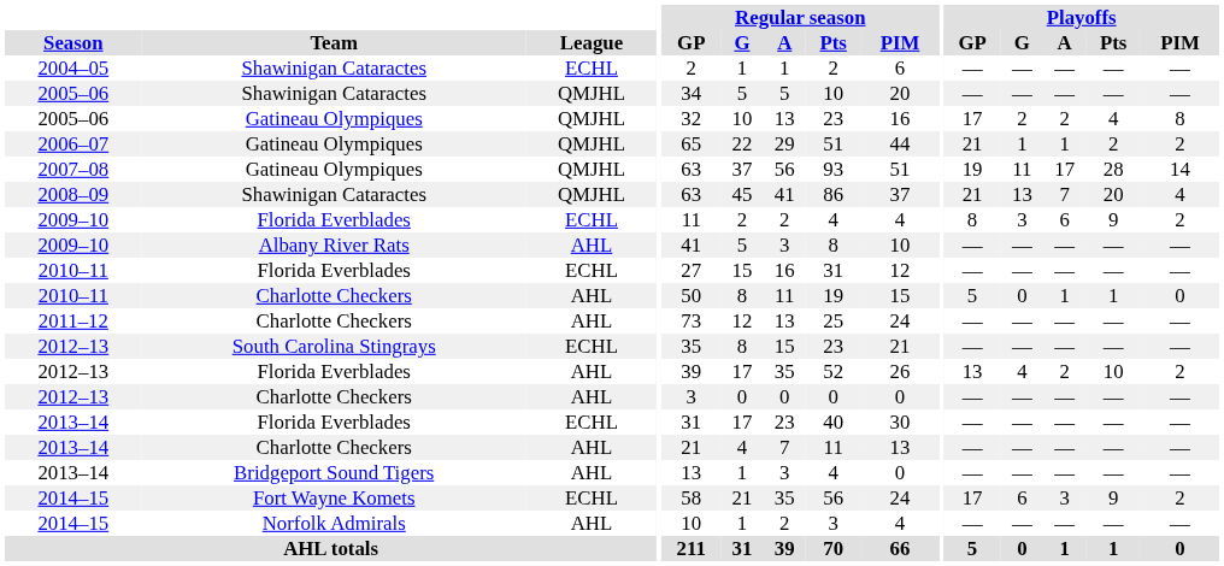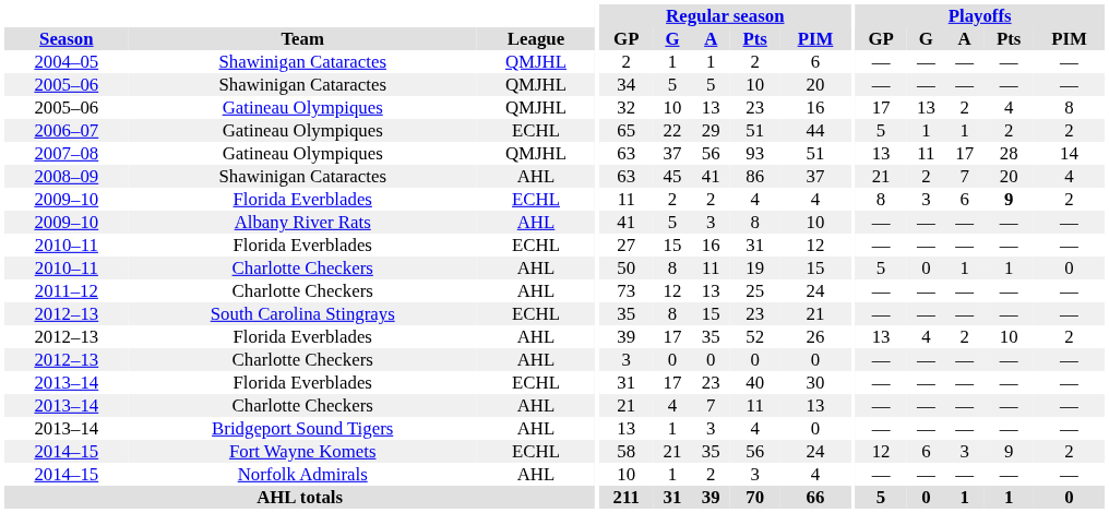 <table border="0" cellpadding="1" cellspacing="0" style="text-align:center; width:60em">
 <tr bgcolor="#e0e0e0">
 <th colspan="3" bgcolor="#ffffff"></th>
 <th rowspan="99" bgcolor="#ffffff"></th>
 <th colspan="5"><a href='#'>Regular season</a></th>
 <th rowspan="99" bgcolor="#ffffff"></th>
 <th colspan="5"><a href='#'>Playoffs</a></th>
 </tr>
 <tr bgcolor="#e0e0e0">
 <th><a href='#'>Season</a></th>
 <th>Team</th>
 <th>League</th>
 <th>GP</th>
 <th><a href='#'>G</a></th>
 <th><a href='#'>A</a></th>
 <th><a href='#'>Pts</a></th>
 <th><a href='#'>PIM</a></th>
 <th>GP</th>
 <th>G</th>
 <th>A</th>
 <th>Pts</th>
 <th>PIM</th>
 </tr>
 <tr ALIGN="center">
 <td><a href='#'>2004–05</a></td>
 <td><a href='#'>Shawinigan Cataractes</a></td>
-<td><a href='#'>ECHL</a></td>
+<td><a href='#'>QMJHL</a></td>
 <td>2</td>
 <td>1</td>
 <td>1</td>
 <td>2</td>
 <td>6</td>
 <td>—</td>
 <td>—</td>
 <td>—</td>
 <td>—</td>
 <td>—</td>
 </tr>
 <tr ALIGN="center" bgcolor="#f0f0f0">
 <td><a href='#'>2005–06</a></td>
 <td>Shawinigan Cataractes</td>
 <td>QMJHL</td>
 <td>34</td>
 <td>5</td>
 <td>5</td>
 <td>10</td>
 <td>20</td>
 <td>—</td>
 <td>—</td>
 <td>—</td>
 <td>—</td>
 <td>—</td>
 </tr>
 <tr ALIGN="center">
 <td>2005–06</td>
 <td><a href='#'>Gatineau Olympiques</a></td>
 <td>QMJHL</td>
 <td>32</td>
 <td>10</td>
 <td>13</td>
 <td>23</td>
 <td>16</td>
 <td>17</td>
-<td>2</td>
+<td>13</td>
 <td>2</td>
 <td>4</td>
 <td>8</td>
 </tr>
 <tr ALIGN="center" bgcolor="#f0f0f0">
 <td><a href='#'>2006–07</a></td>
 <td>Gatineau Olympiques</td>
-<td>QMJHL</td>
+<td>ECHL</td>
 <td>65</td>
 <td>22</td>
 <td>29</td>
 <td>51</td>
 <td>44</td>
-<td>21</td>
+<td>5</td>
 <td>1</td>
 <td>1</td>
 <td>2</td>
 <td>2</td>
 </tr>
 <tr ALIGN="center">
 <td><a href='#'>2007–08</a></td>
 <td>Gatineau Olympiques</td>
 <td>QMJHL</td>
 <td>63</td>
 <td>37</td>
 <td>56</td>
 <td>93</td>
 <td>51</td>
-<td>19</td>
+<td>13</td>
 <td>11</td>
 <td>17</td>
 <td>28</td>
 <td>14</td>
 </tr>
 <tr ALIGN="center" bgcolor="#f0f0f0">
 <td><a href='#'>2008–09</a></td>
 <td>Shawinigan Cataractes</td>
-<td>QMJHL</td>
+<td>AHL</td>
 <td>63</td>
 <td>45</td>
 <td>41</td>
 <td>86</td>
 <td>37</td>
 <td>21</td>
-<td>13</td>
+<td>2</td>
 <td>7</td>
 <td>20</td>
 <td>4</td>
 </tr>
 <tr ALIGN="center">
 <td><a href='#'>2009–10</a></td>
 <td><a href='#'>Florida Everblades</a></td>
 <td><a href='#'>ECHL</a></td>
 <td>11</td>
 <td>2</td>
 <td>2</td>
 <td>4</td>
 <td>4</td>
 <td>8</td>
 <td>3</td>
 <td>6</td>
-<td>9</td>
+<td><strong>9</strong></td>
 <td>2</td>
 </tr>
 <tr ALIGN="center" bgcolor="#f0f0f0">
 <td><a href='#'>2009–10</a></td>
 <td><a href='#'>Albany River Rats</a></td>
 <td><a href='#'>AHL</a></td>
 <td>41</td>
 <td>5</td>
 <td>3</td>
 <td>8</td>
 <td>10</td>
 <td>—</td>
 <td>—</td>
 <td>—</td>
 <td>—</td>
 <td>—</td>
 </tr>
 <tr ALIGN="center">
 <td><a href='#'>2010–11</a></td>
 <td>Florida Everblades</td>
 <td>ECHL</td>
 <td>27</td>
 <td>15</td>
 <td>16</td>
 <td>31</td>
 <td>12</td>
 <td>—</td>
 <td>—</td>
 <td>—</td>
 <td>—</td>
 <td>—</td>
 </tr>
 <tr ALIGN="center" bgcolor="#f0f0f0">
 <td><a href='#'>2010–11</a></td>
 <td><a href='#'>Charlotte Checkers</a></td>
 <td>AHL</td>
 <td>50</td>
 <td>8</td>
 <td>11</td>
 <td>19</td>
 <td>15</td>
 <td>5</td>
 <td>0</td>
 <td>1</td>
 <td>1</td>
 <td>0</td>
 </tr>
 <tr ALIGN="center">
 <td><a href='#'>2011–12</a></td>
 <td>Charlotte Checkers</td>
 <td>AHL</td>
 <td>73</td>
 <td>12</td>
 <td>13</td>
 <td>25</td>
 <td>24</td>
 <td>—</td>
 <td>—</td>
 <td>—</td>
 <td>—</td>
 <td>—</td>
 </tr>
 <tr ALIGN="center" bgcolor="#f0f0f0">
 <td><a href='#'>2012–13</a></td>
 <td><a href='#'>South Carolina Stingrays</a></td>
 <td>ECHL</td>
 <td>35</td>
 <td>8</td>
 <td>15</td>
 <td>23</td>
 <td>21</td>
 <td>—</td>
 <td>—</td>
 <td>—</td>
 <td>—</td>
 <td>—</td>
 </tr>
 <tr ALIGN="center">
 <td>2012–13</td>
 <td>Florida Everblades</td>
 <td>AHL</td>
 <td>39</td>
 <td>17</td>
 <td>35</td>
 <td>52</td>
 <td>26</td>
 <td>13</td>
 <td>4</td>
 <td>2</td>
 <td>10</td>
 <td>2</td>
 </tr>
 <tr ALIGN="center" bgcolor="#f0f0f0">
 <td><a href='#'>2012–13</a></td>
 <td>Charlotte Checkers</td>
 <td>AHL</td>
 <td>3</td>
 <td>0</td>
 <td>0</td>
 <td>0</td>
 <td>0</td>
 <td>—</td>
 <td>—</td>
 <td>—</td>
 <td>—</td>
 <td>—</td>
 </tr>
 <tr ALIGN="center">
 <td><a href='#'>2013–14</a></td>
 <td>Florida Everblades</td>
 <td>ECHL</td>
 <td>31</td>
 <td>17</td>
 <td>23</td>
 <td>40</td>
 <td>30</td>
 <td>—</td>
 <td>—</td>
 <td>—</td>
 <td>—</td>
 <td>—</td>
 </tr>
 <tr ALIGN="center" bgcolor="#f0f0f0">
 <td><a href='#'>2013–14</a></td>
 <td>Charlotte Checkers</td>
 <td>AHL</td>
 <td>21</td>
 <td>4</td>
 <td>7</td>
 <td>11</td>
 <td>13</td>
 <td>—</td>
 <td>—</td>
 <td>—</td>
 <td>—</td>
 <td>—</td>
 </tr>
 <tr ALIGN="center">
 <td>2013–14</td>
 <td><a href='#'>Bridgeport Sound Tigers</a></td>
 <td>AHL</td>
 <td>13</td>
 <td>1</td>
 <td>3</td>
 <td>4</td>
 <td>0</td>
 <td>—</td>
 <td>—</td>
 <td>—</td>
 <td>—</td>
 <td>—</td>
 </tr>
 <tr ALIGN="center" bgcolor="#f0f0f0">
 <td><a href='#'>2014–15</a></td>
 <td><a href='#'>Fort Wayne Komets</a></td>
 <td>ECHL</td>
 <td>58</td>
 <td>21</td>
 <td>35</td>
 <td>56</td>
 <td>24</td>
-<td>17</td>
+<td>12</td>
 <td>6</td>
 <td>3</td>
 <td>9</td>
 <td>2</td>
 </tr>
 <tr ALIGN="center">
 <td><a href='#'>2014–15</a></td>
 <td><a href='#'>Norfolk Admirals</a></td>
 <td>AHL</td>
 <td>10</td>
 <td>1</td>
 <td>2</td>
 <td>3</td>
 <td>4</td>
 <td>—</td>
 <td>—</td>
 <td>—</td>
 <td>—</td>
 <td>—</td>
 </tr>
 <tr bgcolor="#e0e0e0">
 <th colspan="3">AHL totals</th>
 <th>211</th>
 <th>31</th>
 <th>39</th>
 <th>70</th>
 <th>66</th>
 <th>5</th>
 <th>0</th>
 <th>1</th>
 <th>1</th>
 <th>0</th>
 </tr>
 </table>
